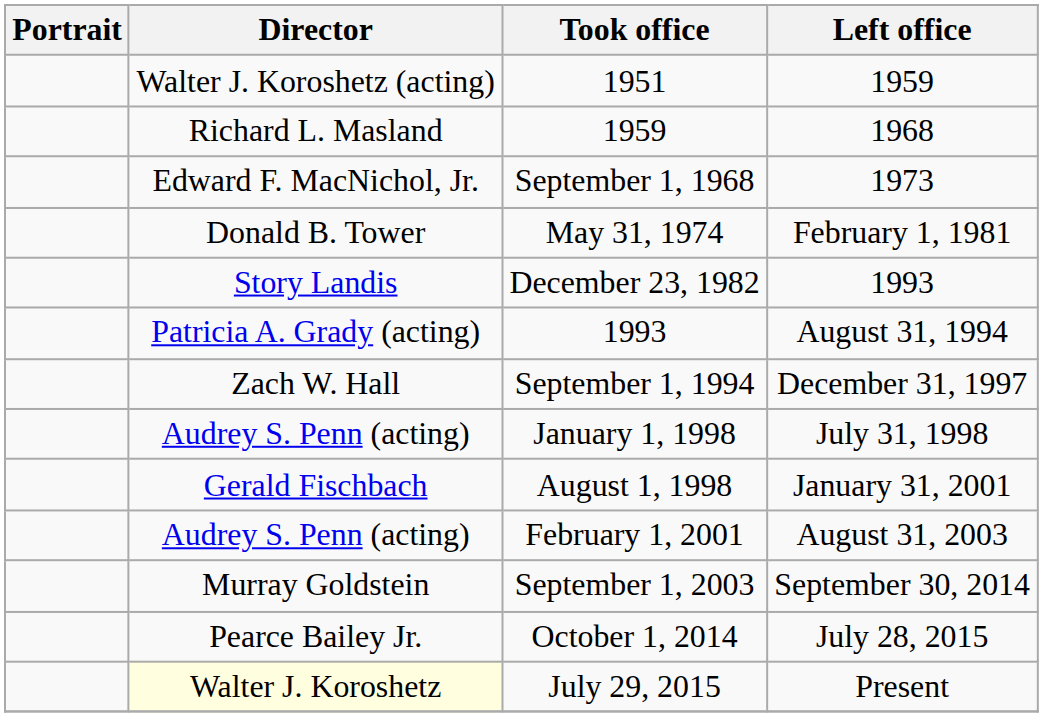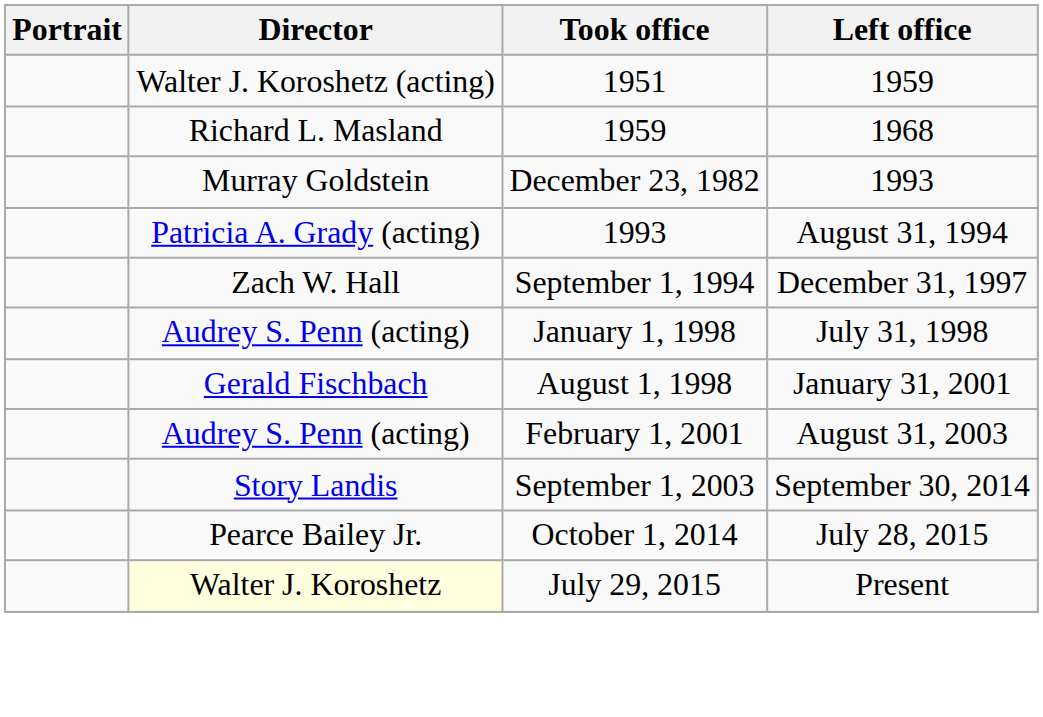 <table class=wikitable style="text-align:center">
 <tr>
 <th>Portrait</th>
 <th>Director</th>
 <th>Took office</th>
 <th>Left office</th>
 </tr>
 <tr>
 <td></td>
 <td>Walter J. Koroshetz (acting)</td>
 <td>1951</td>
 <td>1959</td>
 </tr>
 <tr>
 <td></td>
 <td>Richard L. Masland</td>
 <td>1959</td>
 <td>1968</td>
 </tr>
 <tr>
 <td></td>
-<td>Edward F. MacNichol, Jr.</td>
-<td>September 1, 1968</td>
-<td>1973</td>
-</tr>
-<tr>
-<td></td>
-<td>Donald B. Tower</td>
-<td>May 31, 1974</td>
-<td>February 1, 1981</td>
-</tr>
-<tr>
-<td></td>
-<td><a href='#'>Story Landis</a></td>
+<td>Murray Goldstein</td>
 <td>December 23, 1982</td>
 <td>1993</td>
 </tr>
 <tr>
 <td></td>
 <td><a href='#'>Patricia A. Grady</a> (acting)</td>
 <td>1993</td>
 <td>August 31, 1994</td>
 </tr>
 <tr>
 <td></td>
 <td>Zach W. Hall</td>
 <td>September 1, 1994</td>
 <td>December 31, 1997</td>
 </tr>
 <tr>
 <td></td>
 <td><a href='#'>Audrey S. Penn</a> (acting)</td>
 <td>January 1, 1998</td>
 <td>July 31, 1998</td>
 </tr>
 <tr>
 <td></td>
 <td><a href='#'>Gerald Fischbach</a></td>
 <td>August 1, 1998</td>
 <td>January 31, 2001</td>
 </tr>
 <tr>
 <td></td>
 <td><a href='#'>Audrey S. Penn</a> (acting)</td>
 <td>February 1, 2001</td>
 <td>August 31, 2003</td>
 </tr>
 <tr>
 <td></td>
-<td>Murray Goldstein</td>
+<td><a href='#'>Story Landis</a></td>
 <td>September 1, 2003</td>
 <td>September 30, 2014</td>
 </tr>
 <tr>
 <td></td>
 <td>Pearce Bailey Jr.</td>
 <td>October 1, 2014</td>
 <td>July 28, 2015</td>
 </tr>
 <tr>
 <td></td>
 <td style="background: lightyellow;">Walter J. Koroshetz</td>
 <td>July 29, 2015</td>
 <td>Present</td>
 </tr>
 <tr>
 </tr>
 </table>
